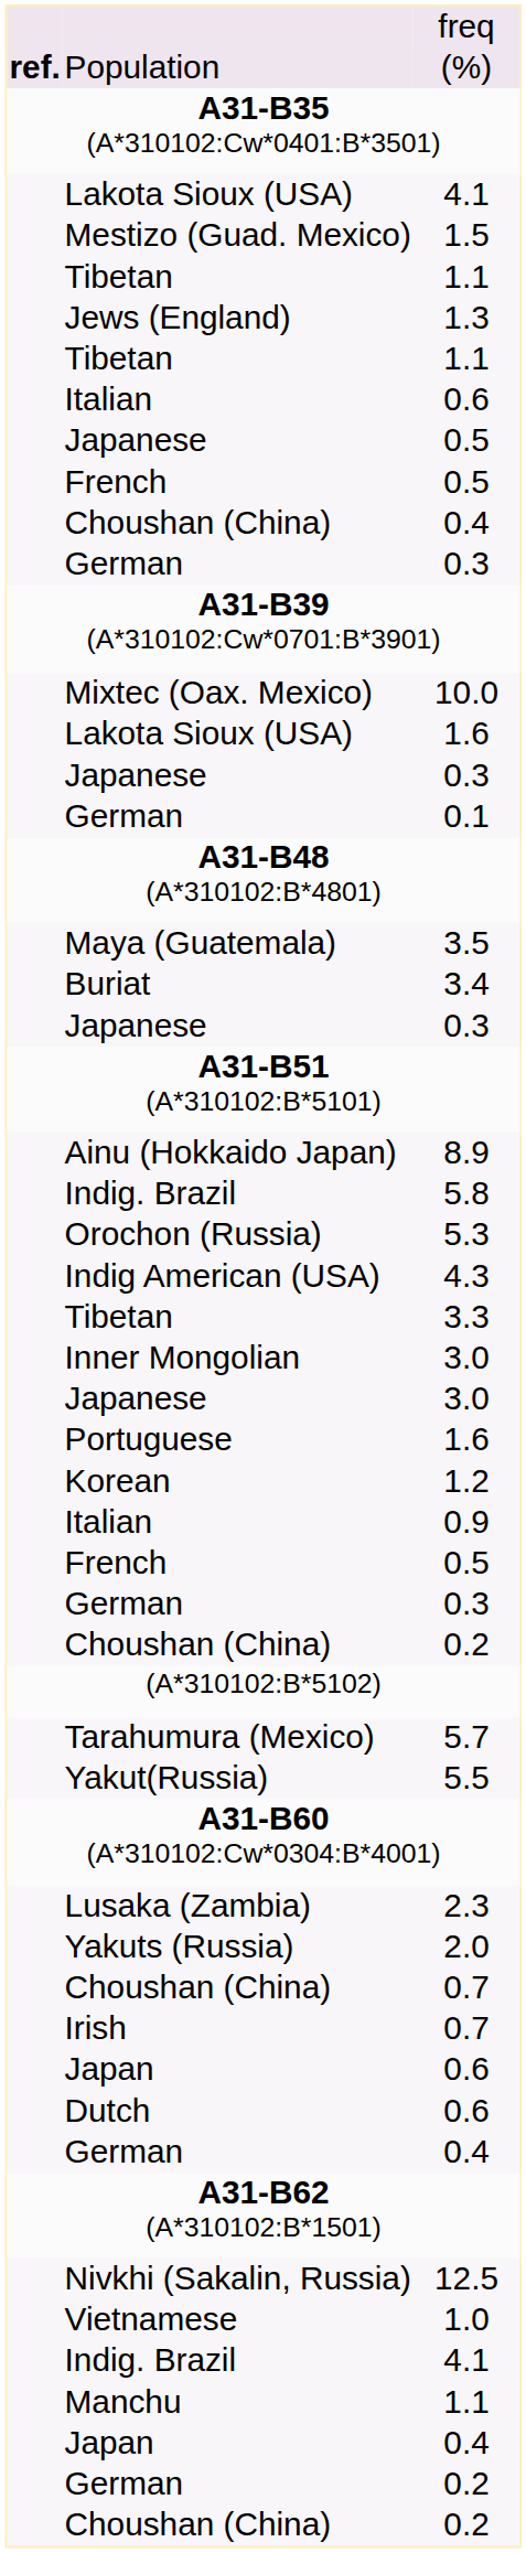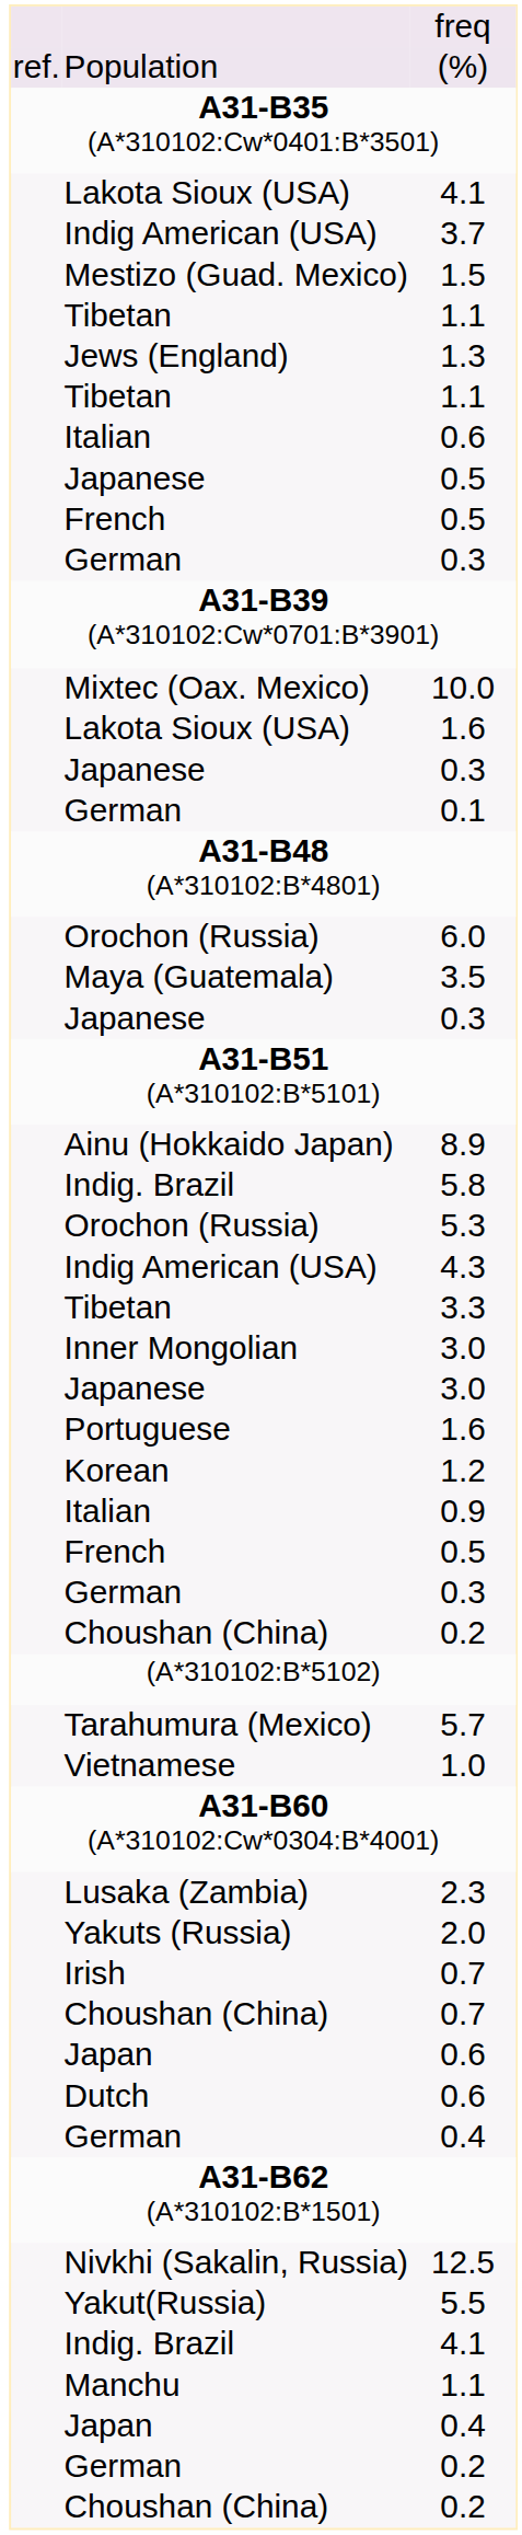 <table border="0" cellspacing="0" cellpadding="1" align="right" style="text-align:center; margin-left: 1em;  border:1px #ffeebb solid; background:#f8f6f8; ">
 <tr style="background:#efe5ef">
 <td></td>
 <td></td>
 <td>freq</td>
 </tr>
 <tr style="background:#eee5ef">
-<td><strong>ref.</strong></td>
+<td>ref.</td>
 <td align="left">Population</td>
 <td style="width:50px">(%)</td>
 </tr>
 <tr style="background:#fbfbfb">
 <td Colspan = 3><strong>A31-B35</strong><br><sup>(A*310102:Cw*0401:B*3501)</sup></td>
 </tr>
 <tr>
 <td></td>
 <td align=left>Lakota Sioux (USA)</td>
 <td>4.1</td>
+</tr>
+<tr>
+<td></td>
+<td align=left>Indig American (USA)</td>
+<td>3.7</td>
 </tr>
 <tr>
 <td></td>
 <td align=left>Mestizo (Guad. Mexico)</td>
 <td>1.5</td>
 </tr>
 <tr>
 <td></td>
 <td align=left>Tibetan</td>
 <td>1.1</td>
 </tr>
 <tr>
 <td></td>
 <td align=left>Jews (England)</td>
 <td>1.3</td>
 </tr>
 <tr>
 <td></td>
 <td align=left>Tibetan</td>
 <td>1.1</td>
 </tr>
 <tr>
 <td></td>
 <td align=left>Italian</td>
 <td>0.6</td>
 </tr>
 <tr>
 <td></td>
 <td align=left>Japanese</td>
 <td>0.5</td>
 </tr>
 <tr>
 <td></td>
 <td align=left>French</td>
 <td>0.5</td>
 </tr>
 <tr>
 <td></td>
-<td align=left>Choushan (China)</td>
-<td>0.4</td>
-</tr>
-<tr>
-<td></td>
 <td align=left>German</td>
 <td>0.3</td>
 </tr>
 <tr style="background:#fbfbfb">
 <td Colspan = 3><strong>A31-B39</strong><br><sup>(A*310102:Cw*0701:B*3901)</sup></td>
 </tr>
 <tr>
 <td></td>
 <td align=left>Mixtec (Oax. Mexico)</td>
 <td>10.0</td>
 </tr>
 <tr>
 <td></td>
 <td align=left>Lakota Sioux (USA)</td>
 <td>1.6</td>
 </tr>
 <tr>
 <td></td>
 <td align=left>Japanese</td>
 <td>0.3</td>
 </tr>
 <tr>
 <td></td>
 <td align=left>German</td>
 <td>0.1</td>
 </tr>
 <tr style="background:#fbfbfb">
 <td Colspan = 3><strong>A31-B48</strong><br><sup>(A*310102:B*4801)</sup></td>
 </tr>
 <tr>
 <td></td>
-<td align=left>Maya (Guatemala)</td>
-<td>3.5</td>
+<td align=left>Orochon (Russia)</td>
+<td>6.0</td>
 </tr>
 <tr>
 <td></td>
-<td align=left>Buriat</td>
-<td>3.4</td>
+<td align=left>Maya (Guatemala)</td>
+<td>3.5</td>
 </tr>
 <tr>
 <td></td>
 <td align=left>Japanese</td>
 <td>0.3</td>
 </tr>
 <tr style="background:#fbfbfb">
 <td Colspan = 3><strong>A31-B51</strong><br><sup>(A*310102:B*5101)</sup></td>
 </tr>
 <tr>
 <td></td>
 <td align=left>Ainu (Hokkaido Japan)</td>
 <td>8.9</td>
 </tr>
 <tr>
 <td></td>
 <td align=left>Indig. Brazil</td>
 <td>5.8</td>
 </tr>
 <tr>
 <td></td>
 <td align=left>Orochon (Russia)</td>
 <td>5.3</td>
 </tr>
 <tr>
 <td></td>
 <td align=left>Indig American (USA)</td>
 <td>4.3</td>
 </tr>
 <tr>
 <td></td>
 <td align=left>Tibetan</td>
 <td>3.3</td>
 </tr>
 <tr>
 <td></td>
 <td align=left>Inner Mongolian</td>
 <td>3.0</td>
 </tr>
 <tr>
 <td></td>
 <td align=left>Japanese</td>
 <td>3.0</td>
 </tr>
 <tr>
 <td></td>
 <td align=left>Portuguese</td>
 <td>1.6</td>
 </tr>
 <tr>
 <td></td>
 <td align=left>Korean</td>
 <td>1.2</td>
 </tr>
 <tr>
 <td></td>
 <td align=left>Italian</td>
 <td>0.9</td>
 </tr>
 <tr>
 <td></td>
 <td align=left>French</td>
 <td>0.5</td>
 </tr>
 <tr>
 <td></td>
 <td align=left>German</td>
 <td>0.3</td>
 </tr>
 <tr>
 <td></td>
 <td align=left>Choushan (China)</td>
 <td>0.2</td>
 </tr>
 <tr style="background:#fbfbfb">
 <td Colspan = 3><sup>(A*310102:B*5102)</sup></td>
 </tr>
 <tr>
 <td></td>
 <td align=left>Tarahumura (Mexico)</td>
 <td>5.7</td>
 </tr>
 <tr>
 <td></td>
-<td align=left>Yakut(Russia)</td>
-<td>5.5</td>
+<td align=left>Vietnamese</td>
+<td>1.0</td>
 </tr>
 <tr style="background:#fbfbfb">
 <td Colspan = 3><strong>A31-B60</strong><br><sup>(A*310102:Cw*0304:B*4001)</sup></td>
 </tr>
 <tr>
 <td></td>
 <td align=left>Lusaka (Zambia)</td>
 <td>2.3</td>
 </tr>
 <tr>
 <td></td>
 <td align=left>Yakuts (Russia)</td>
 <td>2.0</td>
 </tr>
 <tr>
 <td></td>
-<td align=left>Choushan (China)</td>
+<td align=left>Irish</td>
 <td>0.7</td>
 </tr>
 <tr>
 <td></td>
-<td align=left>Irish</td>
+<td align=left>Choushan (China)</td>
 <td>0.7</td>
 </tr>
 <tr>
 <td></td>
 <td align=left>Japan</td>
 <td>0.6</td>
 </tr>
 <tr>
 <td></td>
 <td align=left>Dutch</td>
 <td>0.6</td>
 </tr>
 <tr>
 <td></td>
 <td align=left>German</td>
 <td>0.4</td>
 </tr>
 <tr style="background:#fbfbfb">
 <td Colspan = 3><strong>A31-B62</strong><br><sup>(A*310102:B*1501)</sup></td>
 </tr>
 <tr>
 <td></td>
 <td align=left>Nivkhi (Sakalin, Russia)</td>
 <td>12.5</td>
 </tr>
 <tr>
 <td></td>
-<td align=left>Vietnamese</td>
-<td>1.0</td>
+<td align=left>Yakut(Russia)</td>
+<td>5.5</td>
 </tr>
 <tr>
 <td></td>
 <td align=left>Indig. Brazil</td>
 <td>4.1</td>
 </tr>
 <tr>
 <td></td>
 <td align=left>Manchu</td>
 <td>1.1</td>
 </tr>
 <tr>
 <td></td>
 <td align=left>Japan</td>
 <td>0.4</td>
 </tr>
 <tr>
 <td></td>
 <td align=left>German</td>
 <td>0.2</td>
 </tr>
 <tr>
 <td></td>
 <td align=left>Choushan (China)</td>
 <td>0.2</td>
 </tr>
 </table>
